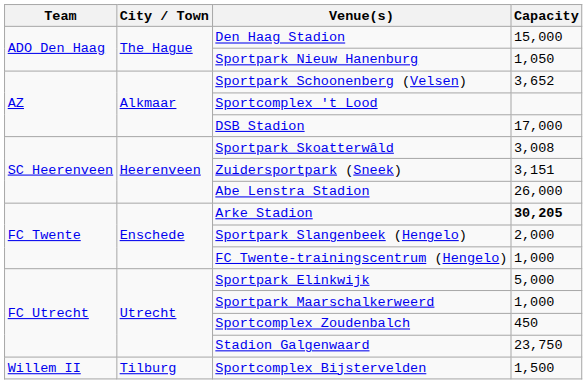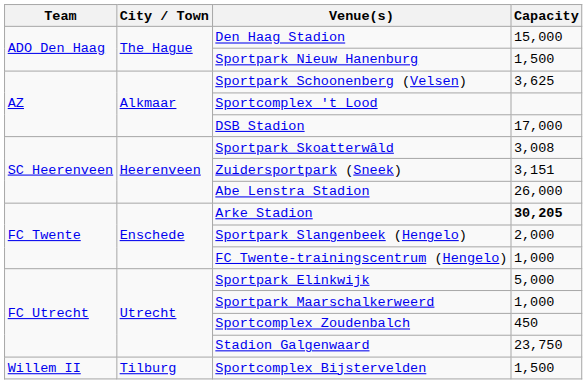 <table class="wikitable sortable">
 <tr>
 <th>Team</th>
 <th>City / Town</th>
 <th>Venue(s)</th>
 <th>Capacity</th>
 </tr>
 <tr>
 <td rowspan=2><a href='#'>ADO Den Haag</a></td>
 <td rowspan=2><a href='#'>The Hague</a></td>
 <td><a href='#'>Den Haag Stadion</a></td>
 <td>15,000</td>
 </tr>
 <tr>
 <td><a href='#'>Sportpark Nieuw Hanenburg</a></td>
-<td>1,050</td>
+<td>1,500</td>
 </tr>
 <tr>
 <td rowspan=3><a href='#'>AZ</a></td>
 <td rowspan=3><a href='#'>Alkmaar</a></td>
 <td><a href='#'>Sportpark Schoonenberg</a> (<a href='#'>Velsen</a>)</td>
-<td>3,652</td>
+<td>3,625</td>
 </tr>
 <tr>
 <td><a href='#'>Sportcomplex 't Lood</a></td>
 <td></td>
 </tr>
 <tr>
 <td><a href='#'>DSB Stadion</a></td>
 <td>17,000</td>
 </tr>
 <tr>
 <td rowspan=3><a href='#'>SC Heerenveen</a></td>
 <td rowspan=3><a href='#'>Heerenveen</a></td>
 <td><a href='#'>Sportpark Skoatterwâld</a></td>
 <td>3,008</td>
 </tr>
 <tr>
 <td><a href='#'>Zuidersportpark</a> (<a href='#'>Sneek</a>)</td>
 <td>3,151</td>
 </tr>
 <tr>
 <td><a href='#'>Abe Lenstra Stadion</a></td>
 <td>26,000</td>
 </tr>
 <tr>
 <td rowspan=3><a href='#'>FC Twente</a></td>
 <td rowspan=3><a href='#'>Enschede</a></td>
 <td><a href='#'>Arke Stadion</a></td>
 <td><strong>30,205</strong></td>
 </tr>
 <tr>
 <td><a href='#'>Sportpark Slangenbeek</a> (<a href='#'>Hengelo</a>)</td>
 <td>2,000</td>
 </tr>
 <tr>
 <td><a href='#'>FC Twente-trainingscentrum</a> (<a href='#'>Hengelo</a>)</td>
 <td>1,000</td>
 </tr>
 <tr>
 <td rowspan=4><a href='#'>FC Utrecht</a></td>
 <td rowspan=4><a href='#'>Utrecht</a></td>
 <td><a href='#'>Sportpark Elinkwijk</a></td>
 <td>5,000</td>
 </tr>
 <tr>
 <td><a href='#'>Sportpark Maarschalkerweerd</a></td>
 <td>1,000</td>
 </tr>
 <tr>
 <td><a href='#'>Sportcomplex Zoudenbalch</a></td>
 <td>450</td>
 </tr>
 <tr>
 <td><a href='#'>Stadion Galgenwaard</a></td>
 <td>23,750</td>
 </tr>
 <tr>
 <td><a href='#'>Willem II</a></td>
 <td><a href='#'>Tilburg</a></td>
 <td><a href='#'>Sportcomplex Bijstervelden</a></td>
 <td>1,500</td>
 </tr>
 </table>
